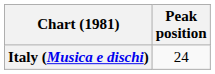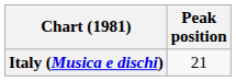 <table class="wikitable plainrowheaders" style="text-align:center">
 <tr>
 <th scope="col">Chart (1981)</th>
 <th scope="col">Peak<br>position</th>
 </tr>
 <tr>
 <th scope="row">Italy (<em><a href='#'>Musica e dischi</a></em>)</th>
-<td>24</td>
+<td>21</td>
 </tr>
 </table>
